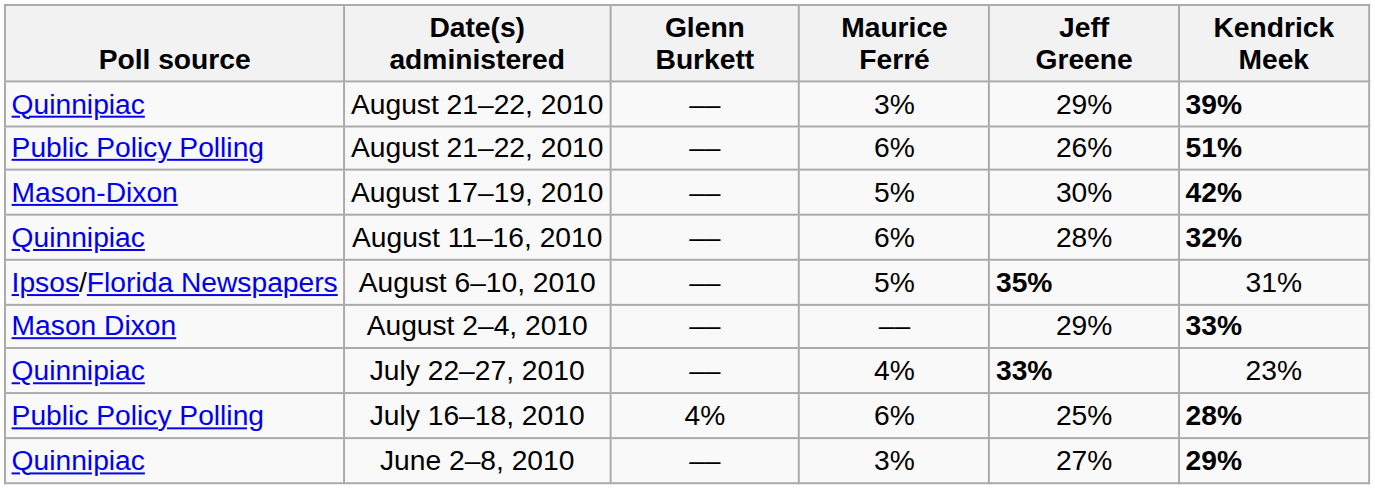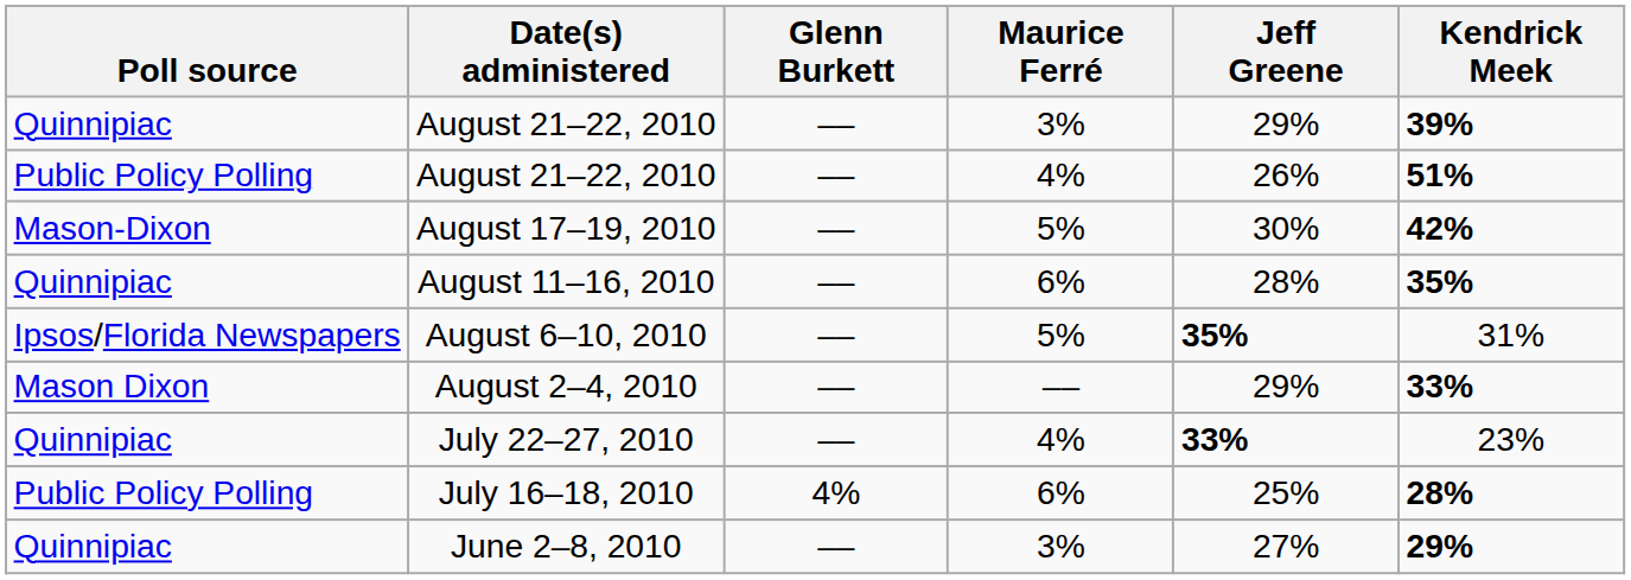 <table class="wikitable" style="font-size:90%;">
 <tr valign= bottom>
 <th>Poll source</th>
 <th>Date(s)<br>administered</th>
 <th style="width:90px;">Glenn<br>Burkett</th>
 <th style="width:90px;">Maurice<br>Ferré</th>
 <th style="width:90px;">Jeff<br>Greene</th>
 <th style="width:90px;">Kendrick<br>Meek</th>
 </tr>
 <tr>
 <td><a href='#'>Quinnipiac</a></td>
 <td align=center>August 21–22, 2010</td>
 <td align=center>––</td>
 <td align=center>3%</td>
 <td align=center>29%</td>
 <td><strong>39%</strong></td>
 </tr>
 <tr>
 <td><a href='#'>Public Policy Polling</a></td>
 <td align=center>August 21–22, 2010</td>
 <td align=center>––</td>
-<td align=center>6%</td>
+<td align=center>4%</td>
 <td align=center>26%</td>
 <td><strong>51%</strong></td>
 </tr>
 <tr>
 <td><a href='#'>Mason-Dixon</a></td>
 <td align=center>August 17–19, 2010</td>
 <td align=center>––</td>
 <td align=center>5%</td>
 <td align=center>30%</td>
 <td><strong>42%</strong></td>
 </tr>
 <tr>
 <td><a href='#'>Quinnipiac</a></td>
 <td align=center>August 11–16, 2010</td>
 <td align=center>––</td>
 <td align=center>6%</td>
 <td align=center>28%</td>
-<td><strong>32%</strong></td>
+<td><strong>35%</strong></td>
 </tr>
 <tr>
 <td><a href='#'>Ipsos</a>/<a href='#'>Florida Newspapers</a></td>
 <td align=center>August 6–10, 2010</td>
 <td align=center>––</td>
 <td align=center>5%</td>
 <td><strong>35%</strong></td>
 <td align=center>31%</td>
 </tr>
 <tr>
 <td><a href='#'>Mason Dixon</a></td>
 <td align=center>August 2–4, 2010</td>
 <td align=center>––</td>
 <td align=center>––</td>
 <td align=center>29%</td>
 <td><strong>33%</strong></td>
 </tr>
 <tr>
 <td><a href='#'>Quinnipiac</a></td>
 <td align=center>July 22–27, 2010</td>
 <td align=center>––</td>
 <td align=center>4%</td>
 <td><strong>33%</strong></td>
 <td align=center>23%</td>
 </tr>
 <tr>
 <td><a href='#'>Public Policy Polling</a></td>
 <td align=center>July 16–18, 2010</td>
 <td align=center>4%</td>
 <td align=center>6%</td>
 <td align=center>25%</td>
 <td><strong>28%</strong></td>
 </tr>
 <tr>
 <td><a href='#'>Quinnipiac</a></td>
 <td align=center>June 2–8, 2010</td>
 <td align=center>––</td>
 <td align=center>3%</td>
 <td align=center>27%</td>
 <td><strong>29%</strong></td>
 </tr>
 </table>
